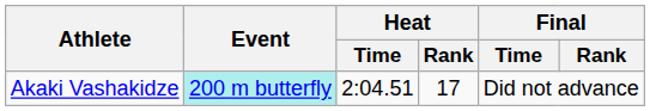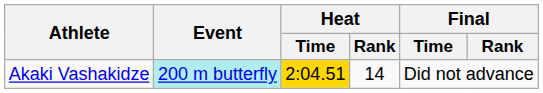 <table class=wikitable style="font-size:90%">
 <tr>
 <th rowspan=2>Athlete</th>
 <th rowspan=2>Event</th>
 <th colspan="2">Heat</th>
 <th colspan="2">Final</th>
 </tr>
 <tr style="font-size:95%">
 <th>Time</th>
 <th>Rank</th>
 <th>Time</th>
 <th>Rank</th>
 </tr>
 <tr align=center>
 <td align=left><a href='#'>Akaki Vashakidze</a></td>
 <td align=left style="background: paleturquoise;"><a href='#'>200 m butterfly</a></td>
-<td>2:04.51</td>
-<td>17</td>
+<td style="background: gold;">2:04.51</td>
+<td>14</td>
 <td colspan=2>Did not advance</td>
 </tr>
 </table>
